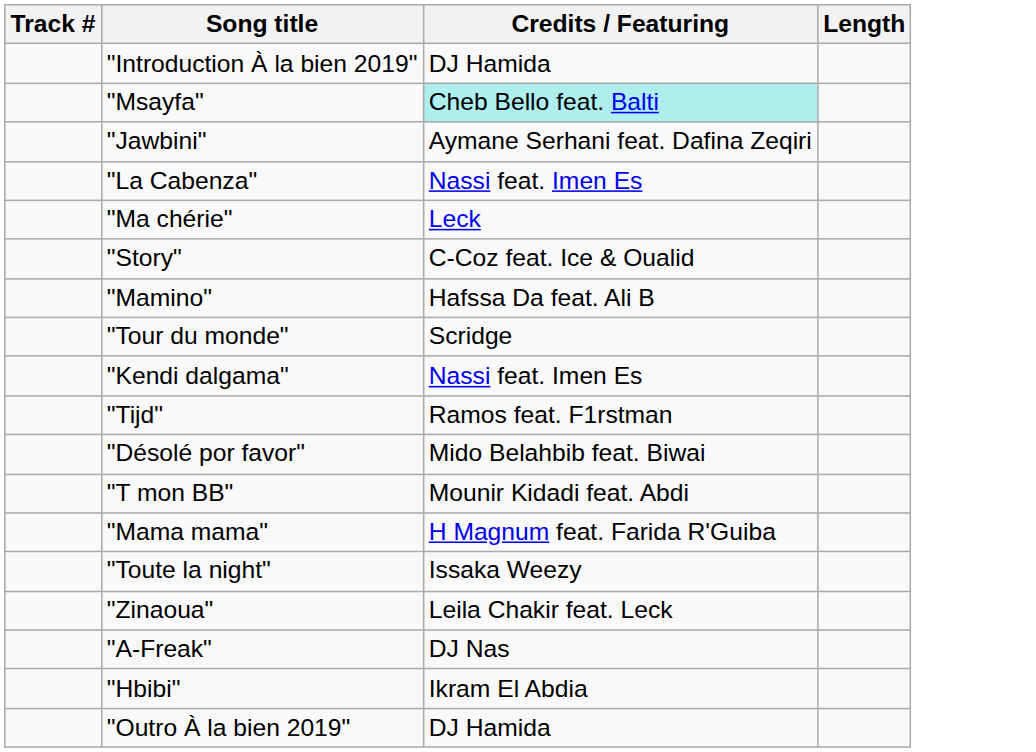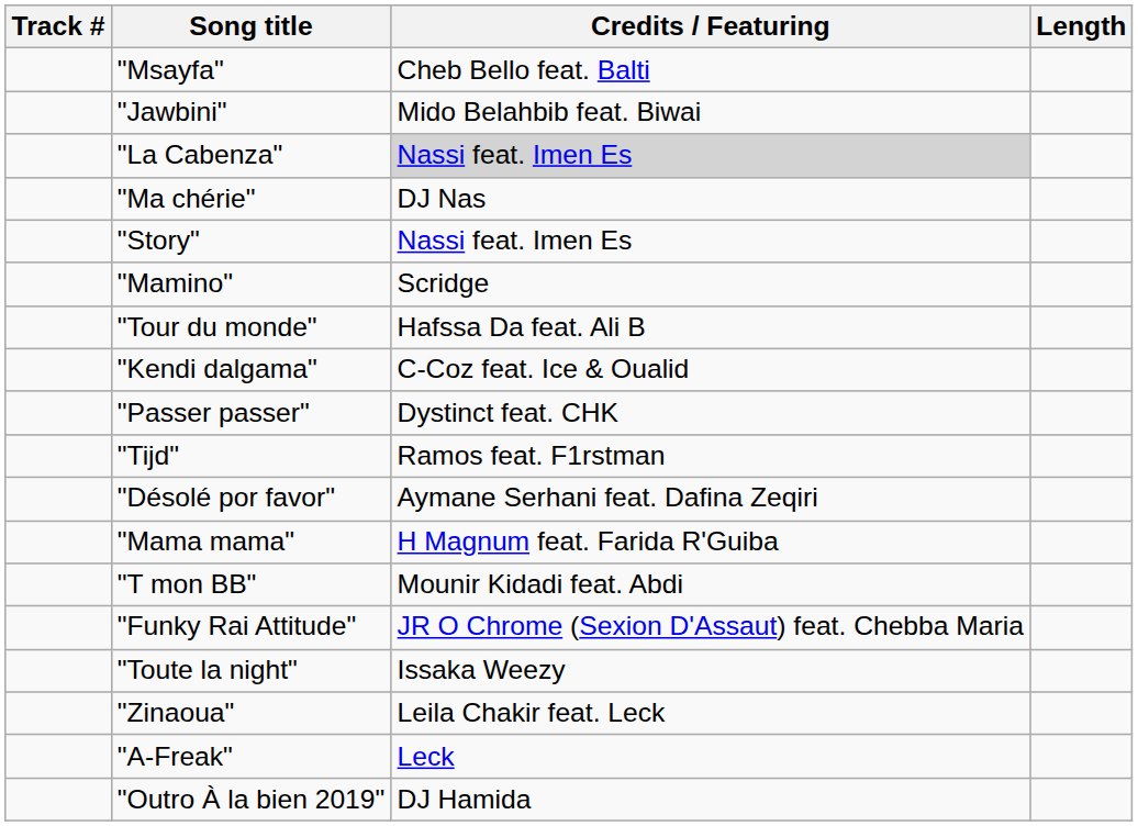 <table class="wikitable">
 <tr>
 <th>Track #</th>
 <th><strong>Song title</strong></th>
 <th><strong>Credits / Featuring</strong></th>
 <th>Length</th>
 </tr>
 <tr>
 <td></td>
-<td>"Introduction À la bien 2019"</td>
-<td>DJ Hamida</td>
-<td></td>
-</tr>
-<tr>
-<td></td>
 <td>"Msayfa"</td>
-<td style="background: paleturquoise;">Cheb Bello feat. <a href='#'>Balti</a></td>
+<td>Cheb Bello feat. <a href='#'>Balti</a></td>
 <td></td>
 </tr>
 <tr>
 <td></td>
 <td>"Jawbini"</td>
-<td>Aymane Serhani feat. Dafina Zeqiri</td>
+<td>Mido Belahbib feat. Biwai</td>
 <td></td>
 </tr>
 <tr>
 <td></td>
 <td>"La Cabenza"</td>
-<td><a href='#'>Nassi</a> feat. <a href='#'>Imen Es</a></td>
+<td style="background: lightgrey;"><a href='#'>Nassi</a> feat. <a href='#'>Imen Es</a></td>
 <td></td>
 </tr>
 <tr>
 <td></td>
 <td>"Ma chérie"</td>
-<td><a href='#'>Leck</a></td>
+<td>DJ Nas</td>
 <td></td>
 </tr>
 <tr>
 <td></td>
 <td>"Story"</td>
+<td><a href='#'>Nassi</a> feat. Imen Es</td>
+<td></td>
+</tr>
+<tr>
+<td></td>
+<td>"Mamino"</td>
+<td>Scridge</td>
+<td></td>
+</tr>
+<tr>
+<td></td>
+<td>"Tour du monde"</td>
+<td>Hafssa Da feat. Ali B</td>
+<td></td>
+</tr>
+<tr>
+<td></td>
+<td>"Kendi dalgama"</td>
 <td>C-Coz feat. Ice & Oualid</td>
 <td></td>
 </tr>
 <tr>
 <td></td>
-<td>"Mamino"</td>
-<td>Hafssa Da feat. Ali B</td>
-<td></td>
-</tr>
-<tr>
-<td></td>
-<td>"Tour du monde"</td>
-<td>Scridge</td>
-<td></td>
-</tr>
-<tr>
-<td></td>
-<td>"Kendi dalgama"</td>
-<td><a href='#'>Nassi</a> feat. Imen Es</td>
+<td>"Passer passer"</td>
+<td>Dystinct feat. CHK</td>
 <td></td>
 </tr>
 <tr>
 <td></td>
 <td>"Tijd"</td>
 <td>Ramos feat. F1rstman</td>
 <td></td>
 </tr>
 <tr>
 <td></td>
 <td>"Désolé por favor"</td>
-<td>Mido Belahbib feat. Biwai</td>
+<td>Aymane Serhani feat. Dafina Zeqiri</td>
+<td></td>
+</tr>
+<tr>
+<td></td>
+<td>"Mama mama"</td>
+<td><a href='#'>H Magnum</a> feat. Farida R'Guiba</td>
 <td></td>
 </tr>
 <tr>
 <td></td>
 <td>"T mon BB"</td>
 <td>Mounir Kidadi feat. Abdi</td>
 <td></td>
 </tr>
 <tr>
 <td></td>
-<td>"Mama mama"</td>
-<td><a href='#'>H Magnum</a> feat. Farida R'Guiba</td>
+<td>"Funky Rai Attitude"</td>
+<td><a href='#'>JR O Chrome</a> (<a href='#'>Sexion D'Assaut</a>) feat. Chebba Maria</td>
 <td></td>
 </tr>
 <tr>
 <td></td>
 <td>"Toute la night"</td>
 <td>Issaka Weezy</td>
 <td></td>
 </tr>
 <tr>
 <td></td>
 <td>"Zinaoua"</td>
 <td>Leila Chakir feat. Leck</td>
 <td></td>
 </tr>
 <tr>
 <td></td>
 <td>"A-Freak"</td>
-<td>DJ Nas</td>
-<td></td>
-</tr>
-<tr>
-<td></td>
-<td>"Hbibi"</td>
-<td>Ikram El Abdia</td>
+<td><a href='#'>Leck</a></td>
 <td></td>
 </tr>
 <tr>
 <td></td>
 <td>"Outro À la bien 2019"</td>
 <td>DJ Hamida</td>
 <td></td>
 </tr>
 </table>
